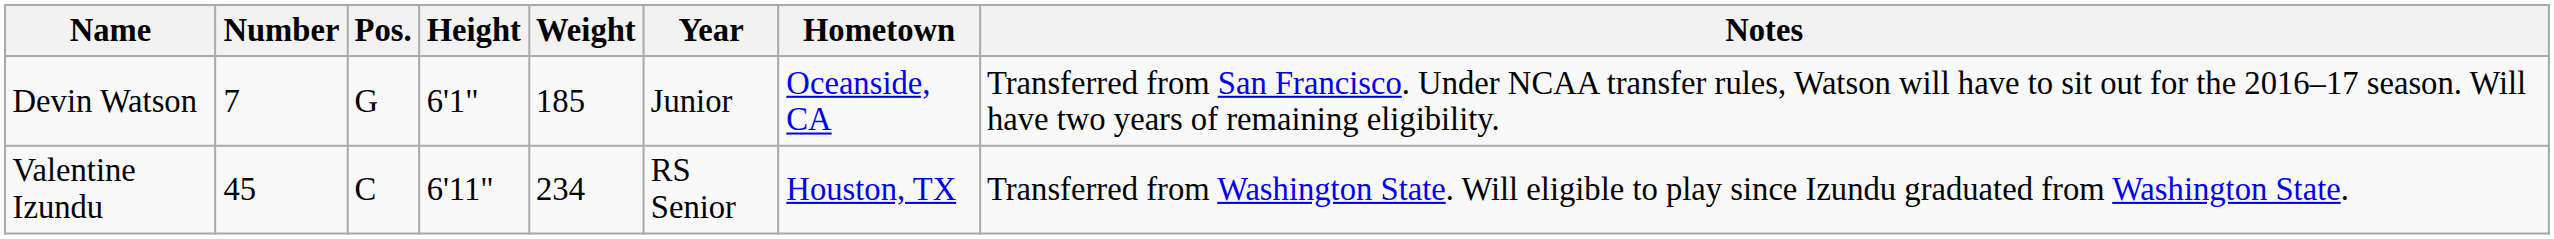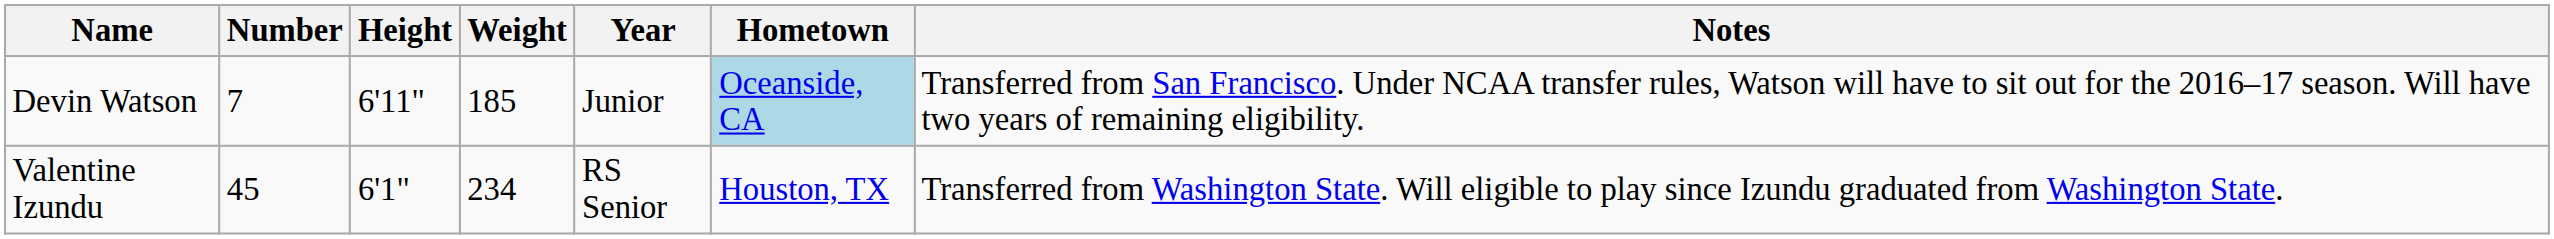 <table class="wikitable sortable" border="1">
 <tr>
 <th>Name</th>
 <th>Number</th>
-<th>Pos.</th>
 <th>Height</th>
 <th>Weight</th>
 <th>Year</th>
 <th>Hometown</th>
 <th class="unsortable">Notes</th>
 </tr>
 <tr>
 <td>Devin Watson</td>
 <td>7</td>
-<td>G</td>
-<td>6'1"</td>
+<td>6'11"</td>
 <td>185</td>
 <td>Junior</td>
-<td><a href='#'>Oceanside, CA</a></td>
+<td style="background: lightblue;"><a href='#'>Oceanside, CA</a></td>
 <td>Transferred from <a href='#'>San Francisco</a>. Under NCAA transfer rules, Watson will have to sit out for the 2016–17 season. Will have two years of remaining eligibility.</td>
 </tr>
 <tr>
 <td>Valentine Izundu</td>
 <td>45</td>
-<td>C</td>
-<td>6'11"</td>
+<td>6'1"</td>
 <td>234</td>
 <td>RS Senior</td>
 <td><a href='#'>Houston, TX</a></td>
 <td>Transferred from <a href='#'>Washington State</a>. Will eligible to play since Izundu graduated from <a href='#'>Washington State</a>.</td>
 </tr>
 </table>
